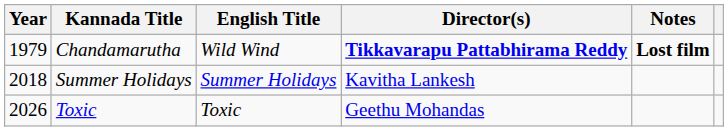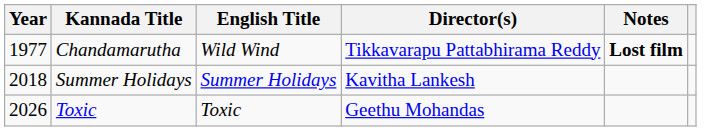 <table class="wikitable">
 <tr>
 <th>Year</th>
 <th>Kannada Title</th>
 <th>English Title</th>
 <th>Director(s)</th>
 <th>Notes</th>
 <th class="unsortable"></th>
 </tr>
 <tr>
-<td>1979</td>
+<td>1977</td>
 <td><em>Chandamarutha</em></td>
 <td><em>Wild Wind</em></td>
-<td><strong><a href='#'>Tikkavarapu Pattabhirama Reddy</a></strong></td>
+<td><a href='#'>Tikkavarapu Pattabhirama Reddy</a></td>
 <td><strong>Lost film</strong></td>
 <td style="text-align:center;"></td>
 </tr>
 <tr>
 <td>2018</td>
 <td><em>Summer Holidays</em></td>
 <td><em><a href='#'>Summer Holidays</a></em></td>
 <td><a href='#'>Kavitha Lankesh</a></td>
 <td></td>
 <td style="text-align:center;"></td>
 </tr>
 <tr>
 <td>2026</td>
 <td><a href='#'><em>Toxic</em></a></td>
 <td><em>Toxic</em></td>
 <td><a href='#'>Geethu Mohandas</a></td>
 <td></td>
 <td></td>
 </tr>
 </table>
